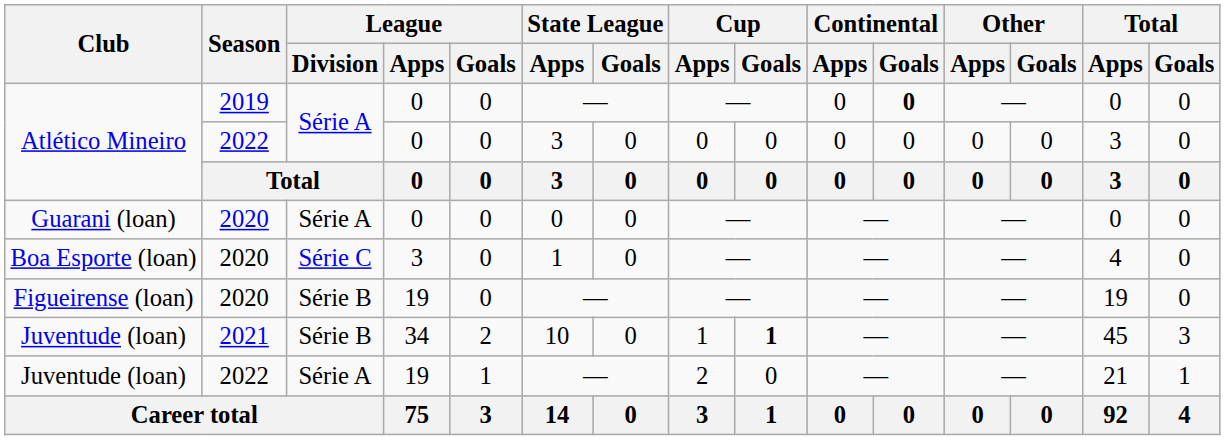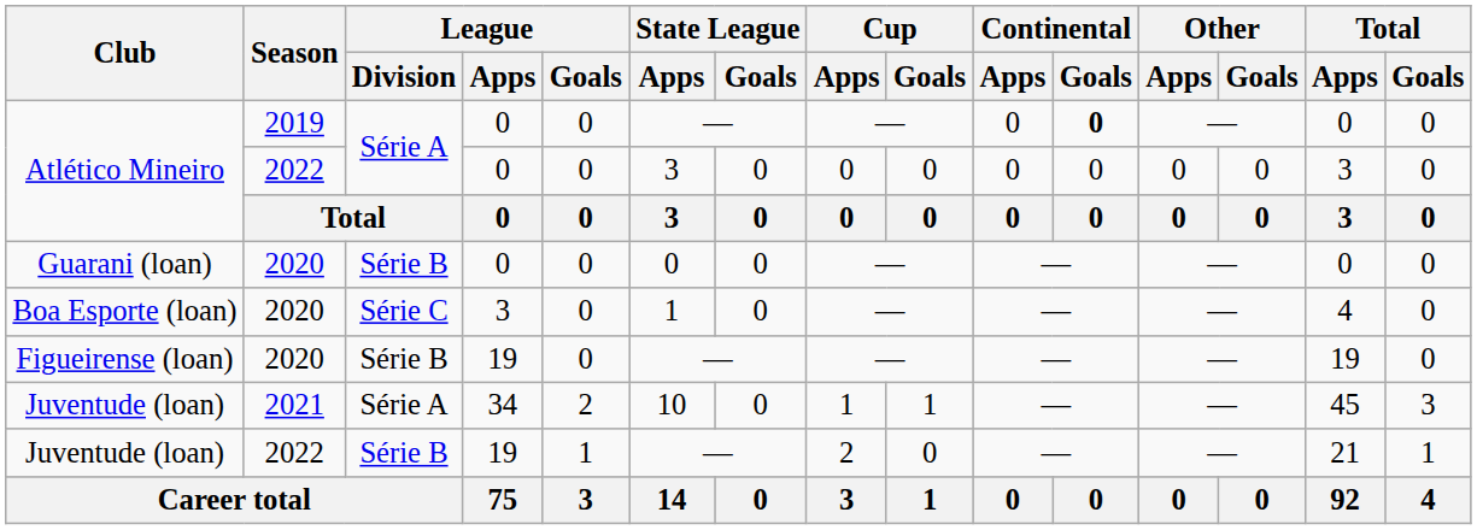 <table class="wikitable" style="text-align: center;">
 <tr>
 <th rowspan="2">Club</th>
 <th rowspan="2">Season</th>
 <th colspan="3">League</th>
 <th colspan="2">State League</th>
 <th colspan="2">Cup</th>
 <th colspan="2">Continental</th>
 <th colspan="2">Other</th>
 <th colspan="2">Total</th>
 </tr>
 <tr>
 <th>Division</th>
 <th>Apps</th>
 <th>Goals</th>
 <th>Apps</th>
 <th>Goals</th>
 <th>Apps</th>
 <th>Goals</th>
 <th>Apps</th>
 <th>Goals</th>
 <th>Apps</th>
 <th>Goals</th>
 <th>Apps</th>
 <th>Goals</th>
 </tr>
 <tr>
 <td rowspan="3" valign="center"><a href='#'>Atlético Mineiro</a></td>
 <td><a href='#'>2019</a></td>
 <td rowspan="2"><a href='#'>Série A</a></td>
 <td>0</td>
 <td>0</td>
 <td colspan="2">—</td>
 <td colspan="2">—</td>
 <td>0</td>
 <td><strong>0</strong></td>
 <td colspan="2">—</td>
 <td>0</td>
 <td>0</td>
 </tr>
 <tr>
 <td><a href='#'>2022</a></td>
 <td>0</td>
 <td>0</td>
 <td>3</td>
 <td>0</td>
 <td>0</td>
 <td>0</td>
 <td>0</td>
 <td>0</td>
 <td>0</td>
 <td>0</td>
 <td>3</td>
 <td>0</td>
 </tr>
 <tr>
 <th colspan="2">Total</th>
 <th>0</th>
 <th>0</th>
 <th>3</th>
 <th>0</th>
 <th>0</th>
 <th>0</th>
 <th>0</th>
 <th>0</th>
 <th>0</th>
 <th>0</th>
 <th>3</th>
 <th>0</th>
 </tr>
 <tr>
 <td valign="center"><a href='#'>Guarani</a> (loan)</td>
 <td><a href='#'>2020</a></td>
-<td>Série A</td>
+<td><a href='#'>Série B</a></td>
 <td>0</td>
 <td>0</td>
 <td>0</td>
 <td>0</td>
 <td colspan="2">—</td>
 <td colspan="2">—</td>
 <td colspan="2">—</td>
 <td>0</td>
 <td>0</td>
 </tr>
 <tr>
 <td valign="center"><a href='#'>Boa Esporte</a> (loan)</td>
 <td>2020</td>
 <td><a href='#'>Série C</a></td>
 <td>3</td>
 <td>0</td>
 <td>1</td>
 <td>0</td>
 <td colspan="2">—</td>
 <td colspan="2">—</td>
 <td colspan="2">—</td>
 <td>4</td>
 <td>0</td>
 </tr>
 <tr>
 <td valign="center"><a href='#'>Figueirense</a> (loan)</td>
 <td>2020</td>
 <td>Série B</td>
 <td>19</td>
 <td>0</td>
 <td colspan="2">—</td>
 <td colspan="2">—</td>
 <td colspan="2">—</td>
 <td colspan="2">—</td>
 <td>19</td>
 <td>0</td>
 </tr>
 <tr>
 <td valign="center"><a href='#'>Juventude</a> (loan)</td>
 <td><a href='#'>2021</a></td>
-<td>Série B</td>
+<td>Série A</td>
 <td>34</td>
 <td>2</td>
 <td>10</td>
 <td>0</td>
 <td>1</td>
-<td><strong>1</strong></td>
+<td>1</td>
 <td colspan="2">—</td>
 <td colspan="2">—</td>
 <td>45</td>
 <td>3</td>
 </tr>
 <tr>
 <td valign="center">Juventude (loan)</td>
 <td>2022</td>
-<td>Série A</td>
+<td><a href='#'>Série B</a></td>
 <td>19</td>
 <td>1</td>
 <td colspan="2">—</td>
 <td>2</td>
 <td>0</td>
 <td colspan="2">—</td>
 <td colspan="2">—</td>
 <td>21</td>
 <td>1</td>
 </tr>
 <tr>
 <th colspan="3"><strong>Career total</strong></th>
 <th>75</th>
 <th>3</th>
 <th>14</th>
 <th>0</th>
 <th>3</th>
 <th>1</th>
 <th>0</th>
 <th>0</th>
 <th>0</th>
 <th>0</th>
 <th>92</th>
 <th>4</th>
 </tr>
 </table>
